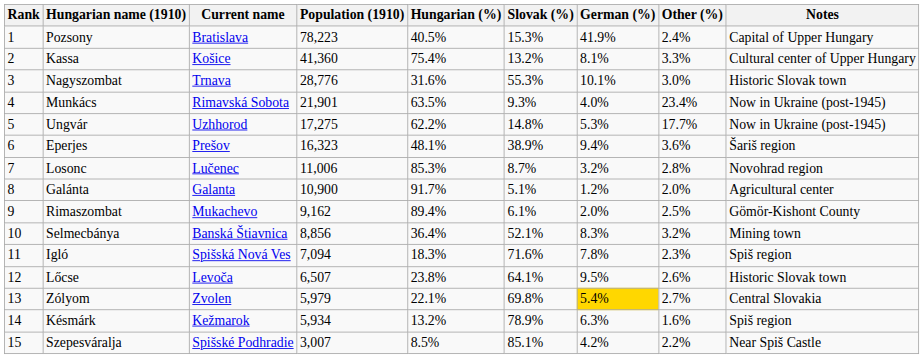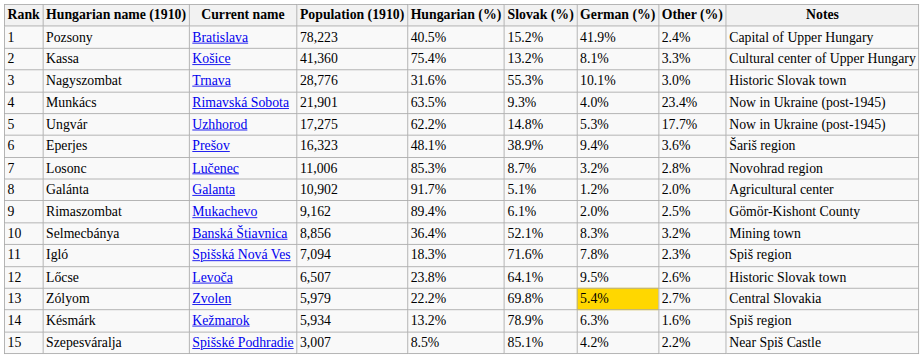 <table class="wikitable sortable">
 <tr>
 <th>Rank</th>
 <th>Hungarian name (1910)</th>
 <th>Current name</th>
 <th>Population (1910)</th>
 <th>Hungarian (%)</th>
 <th>Slovak (%)</th>
 <th>German (%)</th>
 <th>Other (%)</th>
 <th class="unsortable">Notes</th>
 </tr>
 <tr>
 <td>1</td>
 <td>Pozsony</td>
 <td><a href='#'>Bratislava</a></td>
 <td>78,223</td>
 <td>40.5%</td>
-<td>15.3%</td>
+<td>15.2%</td>
 <td>41.9%</td>
 <td>2.4%</td>
 <td>Capital of Upper Hungary</td>
 </tr>
 <tr>
 <td>2</td>
 <td>Kassa</td>
 <td><a href='#'>Košice</a></td>
 <td>41,360</td>
 <td>75.4%</td>
 <td>13.2%</td>
 <td>8.1%</td>
 <td>3.3%</td>
 <td>Cultural center of Upper Hungary</td>
 </tr>
 <tr>
 <td>3</td>
 <td>Nagyszombat</td>
 <td><a href='#'>Trnava</a></td>
 <td>28,776</td>
 <td>31.6%</td>
 <td>55.3%</td>
 <td>10.1%</td>
 <td>3.0%</td>
 <td>Historic Slovak town</td>
 </tr>
 <tr>
 <td>4</td>
 <td>Munkács</td>
 <td><a href='#'>Rimavská Sobota</a></td>
 <td>21,901</td>
 <td>63.5%</td>
 <td>9.3%</td>
 <td>4.0%</td>
 <td>23.4%</td>
 <td>Now in Ukraine (post-1945)</td>
 </tr>
 <tr>
 <td>5</td>
 <td>Ungvár</td>
 <td><a href='#'>Uzhhorod</a></td>
 <td>17,275</td>
 <td>62.2%</td>
 <td>14.8%</td>
 <td>5.3%</td>
 <td>17.7%</td>
 <td>Now in Ukraine (post-1945)</td>
 </tr>
 <tr>
 <td>6</td>
 <td>Eperjes</td>
 <td><a href='#'>Prešov</a></td>
 <td>16,323</td>
 <td>48.1%</td>
 <td>38.9%</td>
 <td>9.4%</td>
 <td>3.6%</td>
 <td>Šariš region</td>
 </tr>
 <tr>
 <td>7</td>
 <td>Losonc</td>
 <td><a href='#'>Lučenec</a></td>
 <td>11,006</td>
 <td>85.3%</td>
 <td>8.7%</td>
 <td>3.2%</td>
 <td>2.8%</td>
 <td>Novohrad region</td>
 </tr>
 <tr>
 <td>8</td>
 <td>Galánta</td>
 <td><a href='#'>Galanta</a></td>
-<td>10,900</td>
+<td>10,902</td>
 <td>91.7%</td>
 <td>5.1%</td>
 <td>1.2%</td>
 <td>2.0%</td>
 <td>Agricultural center</td>
 </tr>
 <tr>
 <td>9</td>
 <td>Rimaszombat</td>
 <td><a href='#'>Mukachevo</a></td>
 <td>9,162</td>
 <td>89.4%</td>
 <td>6.1%</td>
 <td>2.0%</td>
 <td>2.5%</td>
 <td>Gömör-Kishont County</td>
 </tr>
 <tr>
 <td>10</td>
 <td>Selmecbánya</td>
 <td><a href='#'>Banská Štiavnica</a></td>
 <td>8,856</td>
 <td>36.4%</td>
 <td>52.1%</td>
 <td>8.3%</td>
 <td>3.2%</td>
 <td>Mining town</td>
 </tr>
 <tr>
 <td>11</td>
 <td>Igló</td>
 <td><a href='#'>Spišská Nová Ves</a></td>
 <td>7,094</td>
 <td>18.3%</td>
 <td>71.6%</td>
 <td>7.8%</td>
 <td>2.3%</td>
 <td>Spiš region</td>
 </tr>
 <tr>
 <td>12</td>
 <td>Lőcse</td>
 <td><a href='#'>Levoča</a></td>
 <td>6,507</td>
 <td>23.8%</td>
 <td>64.1%</td>
 <td>9.5%</td>
 <td>2.6%</td>
 <td>Historic Slovak town</td>
 </tr>
 <tr>
 <td>13</td>
 <td>Zólyom</td>
 <td><a href='#'>Zvolen</a></td>
 <td>5,979</td>
-<td>22.1%</td>
+<td>22.2%</td>
 <td>69.8%</td>
 <td style="background: gold;">5.4%</td>
 <td>2.7%</td>
 <td>Central Slovakia</td>
 </tr>
 <tr>
 <td>14</td>
 <td>Késmárk</td>
 <td><a href='#'>Kežmarok</a></td>
 <td>5,934</td>
 <td>13.2%</td>
 <td>78.9%</td>
 <td>6.3%</td>
 <td>1.6%</td>
 <td>Spiš region</td>
 </tr>
 <tr>
 <td>15</td>
 <td>Szepesváralja</td>
 <td><a href='#'>Spišské Podhradie</a></td>
 <td>3,007</td>
 <td>8.5%</td>
 <td>85.1%</td>
 <td>4.2%</td>
 <td>2.2%</td>
 <td>Near Spiš Castle</td>
 </tr>
 </table>
